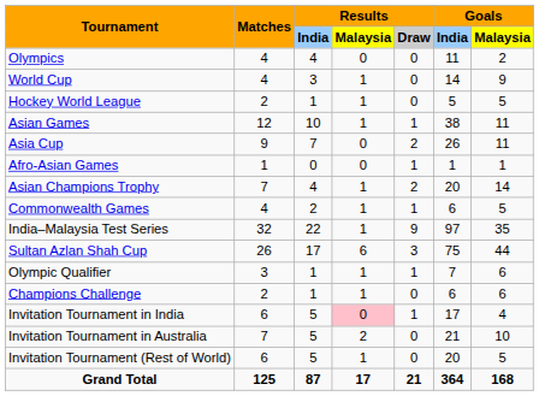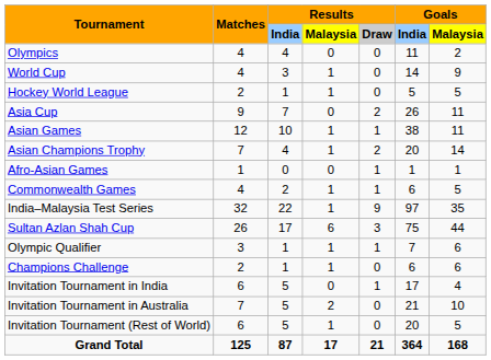 <table class="wikitable">
 <tr>
 <th style="background:orange;" rowspan=2>Tournament</th>
 <th style="background:orange;" rowspan=2>Matches</th>
 <th style="background:orange;" colspan=3>Results</th>
 <th style="background:orange;" colspan=2>Goals</th>
 </tr>
 <tr>
 <th style="background:#9cf;"> India</th>
 <th style="background:yellow;"> Malaysia</th>
 <th style="background:#ccc;">Draw</th>
 <th style="background:#9cf;"> India</th>
 <th style="background:yellow;"> Malaysia</th>
 </tr>
 <tr>
 <td><a href='#'>Olympics</a></td>
 <td align="center">4</td>
 <td align="center">4</td>
 <td align="center">0</td>
 <td align="center">0</td>
 <td align="center">11</td>
 <td align="center">2</td>
 </tr>
 <tr>
 <td><a href='#'>World Cup</a></td>
 <td align="center">4</td>
 <td align="center">3</td>
 <td align="center">1</td>
 <td align="center">0</td>
 <td align="center">14</td>
 <td align="center">9</td>
 </tr>
 <tr>
 <td><a href='#'>Hockey World League</a></td>
 <td align="center">2</td>
 <td align="center">1</td>
 <td align="center">1</td>
 <td align="center">0</td>
 <td align="center">5</td>
 <td align="center">5</td>
 </tr>
 <tr>
+<td><a href='#'>Asia Cup</a></td>
+<td align="center">9</td>
+<td align="center">7</td>
+<td align="center">0</td>
+<td align="center">2</td>
+<td align="center">26</td>
+<td align="center">11</td>
+</tr>
+<tr>
 <td><a href='#'>Asian Games</a></td>
 <td align="center">12</td>
 <td align="center">10</td>
 <td align="center">1</td>
 <td align="center">1</td>
 <td align="center">38</td>
 <td align="center">11</td>
 </tr>
 <tr>
-<td><a href='#'>Asia Cup</a></td>
-<td align="center">9</td>
+<td><a href='#'>Asian Champions Trophy</a></td>
 <td align="center">7</td>
-<td align="center">0</td>
+<td align="center">4</td>
+<td align="center">1</td>
 <td align="center">2</td>
-<td align="center">26</td>
-<td align="center">11</td>
+<td align="center">20</td>
+<td align="center">14</td>
 </tr>
 <tr>
 <td><a href='#'>Afro-Asian Games</a></td>
 <td align="center">1</td>
 <td align="center">0</td>
 <td align="center">0</td>
 <td align="center">1</td>
 <td align="center">1</td>
 <td align="center">1</td>
-</tr>
-<tr>
-<td><a href='#'>Asian Champions Trophy</a></td>
-<td align="center">7</td>
-<td align="center">4</td>
-<td align="center">1</td>
-<td align="center">2</td>
-<td align="center">20</td>
-<td align="center">14</td>
 </tr>
 <tr>
 <td><a href='#'>Commonwealth Games</a></td>
 <td align="center">4</td>
 <td align="center">2</td>
 <td align="center">1</td>
 <td align="center">1</td>
 <td align="center">6</td>
 <td align="center">5</td>
 </tr>
 <tr>
 <td>India–Malaysia Test Series</td>
 <td align="center">32</td>
 <td align="center">22</td>
 <td align="center">1</td>
 <td align="center">9</td>
 <td align="center">97</td>
 <td align="center">35</td>
 </tr>
 <tr>
 <td><a href='#'>Sultan Azlan Shah Cup</a></td>
 <td align="center">26</td>
 <td align="center">17</td>
 <td align="center">6</td>
 <td align="center">3</td>
 <td align="center">75</td>
 <td align="center">44</td>
 </tr>
 <tr>
 <td>Olympic Qualifier</td>
 <td align="center">3</td>
 <td align="center">1</td>
 <td align="center">1</td>
 <td align="center">1</td>
 <td align="center">7</td>
 <td align="center">6</td>
 </tr>
 <tr>
 <td><a href='#'>Champions Challenge</a></td>
 <td align="center">2</td>
 <td align="center">1</td>
 <td align="center">1</td>
 <td align="center">0</td>
 <td align="center">6</td>
 <td align="center">6</td>
 </tr>
 <tr>
 <td>Invitation Tournament in India</td>
 <td align="center">6</td>
 <td align="center">5</td>
-<td align="center" style="background: pink;">0</td>
+<td align="center">0</td>
 <td align="center">1</td>
 <td align="center">17</td>
 <td align="center">4</td>
 </tr>
 <tr>
 <td>Invitation Tournament in Australia</td>
 <td align="center">7</td>
 <td align="center">5</td>
 <td align="center">2</td>
 <td align="center">0</td>
 <td align="center">21</td>
 <td align="center">10</td>
 </tr>
 <tr>
 <td>Invitation Tournament (Rest of World)</td>
 <td align="center">6</td>
 <td align="center">5</td>
 <td align="center">1</td>
 <td align="center">0</td>
 <td align="center">20</td>
 <td align="center">5</td>
 </tr>
 <tr>
 <td align="center"><strong>Grand Total</strong></td>
 <td align="center"><strong>125</strong></td>
 <td align="center"><strong>87</strong></td>
 <td align="center"><strong>17</strong></td>
 <td align="center"><strong>21</strong></td>
 <td align="center"><strong>364</strong></td>
 <td align="center"><strong>168</strong></td>
 </tr>
 </table>
